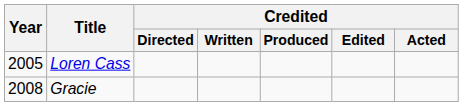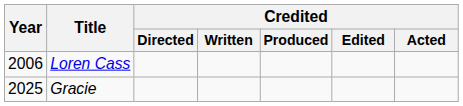 <table class="wikitable">
 <tr>
 <th rowspan="2">Year</th>
 <th rowspan="2">Title</th>
 <th colspan="7">Credited</th>
 </tr>
 <tr>
 <th style="width:4em; font-size:90%">Directed</th>
 <th style="width:4em; font-size:90%">Written</th>
 <th style="width:4em; font-size:90%">Produced</th>
 <th style="width:4em; font-size:90%">Edited</th>
 <th style="width:4em; font-size:90%">Acted</th>
 </tr>
 <tr>
-<td>2005</td>
+<td>2006</td>
 <td><em><a href='#'>Loren Cass</a></em></td>
 <td></td>
 <td></td>
 <td></td>
 <td></td>
 <td></td>
 </tr>
 <tr>
-<td>2008</td>
+<td>2025</td>
 <td><em>Gracie</em></td>
 <td></td>
 <td></td>
 <td></td>
 <td></td>
 <td></td>
 </tr>
 </table>
